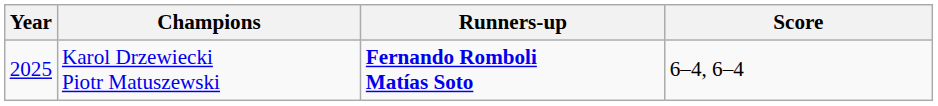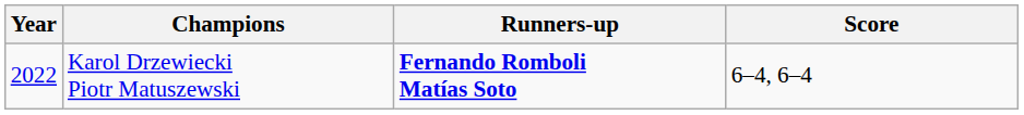 <table class="wikitable" style="font-size:90%">
 <tr>
 <th>Year</th>
 <th width="200">Champions</th>
 <th width="200">Runners-up</th>
 <th width="175">Score</th>
 </tr>
 <tr>
-<td><a href='#'>2025</a></td>
+<td><a href='#'>2022</a></td>
 <td> <a href='#'>Karol Drzewiecki</a><br> <a href='#'>Piotr Matuszewski</a></td>
 <td><strong> <a href='#'>Fernando Romboli</a><br> <a href='#'>Matías Soto</a></strong></td>
 <td>6–4, 6–4</td>
 </tr>
 </table>
